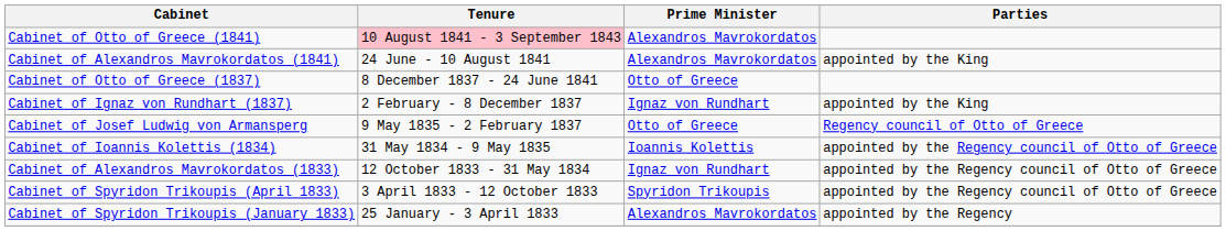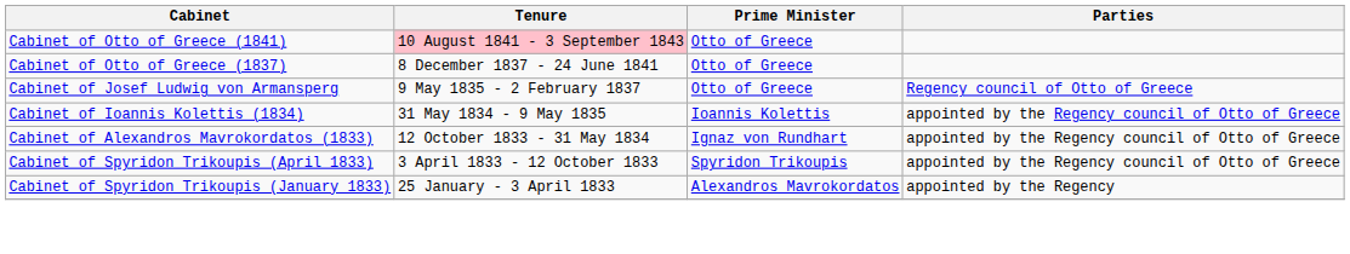 <table class="wikitable" style="font-size: 90%;">
 <tr>
 <th>Cabinet</th>
 <th>Tenure</th>
 <th>Prime Minister</th>
 <th>Parties</th>
 </tr>
 <tr>
 <td><a href='#'>Cabinet of Otto of Greece (1841)</a></td>
 <td style="background: pink;">10 August 1841 - 3 September 1843</td>
-<td><a href='#'>Alexandros Mavrokordatos</a></td>
+<td><a href='#'>Otto of Greece</a></td>
 <td></td>
-</tr>
-<tr>
-<td><a href='#'>Cabinet of Alexandros Mavrokordatos (1841)</a></td>
-<td>24 June - 10 August 1841</td>
-<td><a href='#'>Alexandros Mavrokordatos</a></td>
-<td>appointed by the King</td>
 </tr>
 <tr>
 <td><a href='#'>Cabinet of Otto of Greece (1837)</a></td>
 <td>8 December 1837 - 24 June 1841</td>
 <td><a href='#'>Otto of Greece</a></td>
 <td></td>
-</tr>
-<tr>
-<td><a href='#'>Cabinet of Ignaz von Rundhart (1837)</a></td>
-<td>2 February - 8 December 1837</td>
-<td><a href='#'>Ignaz von Rundhart</a></td>
-<td>appointed by the King</td>
 </tr>
 <tr>
 <td><a href='#'>Cabinet of Josef Ludwig von Armansperg</a></td>
 <td>9 May 1835 - 2 February 1837</td>
 <td><a href='#'>Otto of Greece</a></td>
 <td><a href='#'>Regency council of Otto of Greece</a></td>
 </tr>
 <tr>
 <td><a href='#'>Cabinet of Ioannis Kolettis (1834)</a></td>
 <td>31 May 1834 - 9 May 1835</td>
 <td><a href='#'>Ioannis Kolettis</a></td>
 <td>appointed by the <a href='#'>Regency council of Otto of Greece</a></td>
 </tr>
 <tr>
 <td><a href='#'>Cabinet of Alexandros Mavrokordatos (1833)</a></td>
 <td>12 October 1833 - 31 May 1834</td>
 <td><a href='#'>Ignaz von Rundhart</a></td>
 <td>appointed by the Regency council of Otto of Greece</td>
 </tr>
 <tr>
 <td><a href='#'>Cabinet of Spyridon Trikoupis (April 1833)</a></td>
 <td>3 April 1833 - 12 October 1833</td>
 <td><a href='#'>Spyridon Trikoupis</a></td>
 <td>appointed by the Regency council of Otto of Greece</td>
 </tr>
 <tr>
 <td><a href='#'>Cabinet of Spyridon Trikoupis (January 1833)</a></td>
 <td>25 January  - 3 April 1833</td>
 <td><a href='#'>Alexandros Mavrokordatos</a></td>
 <td>appointed by the Regency</td>
 </tr>
 <tr>
 </tr>
 </table>
